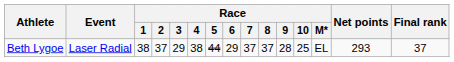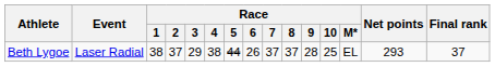 <table class="wikitable" style="font-size:90%">
 <tr>
 <th rowspan="2">Athlete</th>
 <th rowspan="2">Event</th>
 <th colspan=11>Race</th>
 <th rowspan=2>Net points</th>
 <th rowspan=2>Final rank</th>
 </tr>
 <tr style="font-size:95%">
 <th>1</th>
 <th>2</th>
 <th>3</th>
 <th>4</th>
 <th>5</th>
 <th>6</th>
 <th>7</th>
 <th>8</th>
 <th>9</th>
 <th>10</th>
 <th>M*</th>
 </tr>
 <tr align=center>
 <td align=left><a href='#'>Beth Lygoe</a></td>
 <td align=left><a href='#'>Laser Radial</a></td>
 <td>38</td>
 <td>37</td>
 <td>29</td>
 <td>38</td>
 <td><s>44</s></td>
-<td>29</td>
+<td>26</td>
 <td>37</td>
 <td>37</td>
 <td>28</td>
 <td>25</td>
 <td>EL</td>
 <td>293</td>
 <td>37</td>
 </tr>
 </table>
